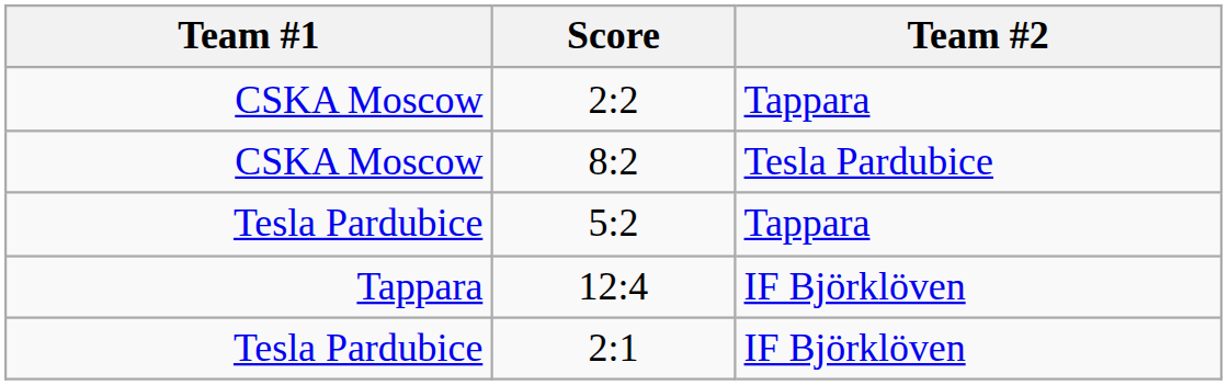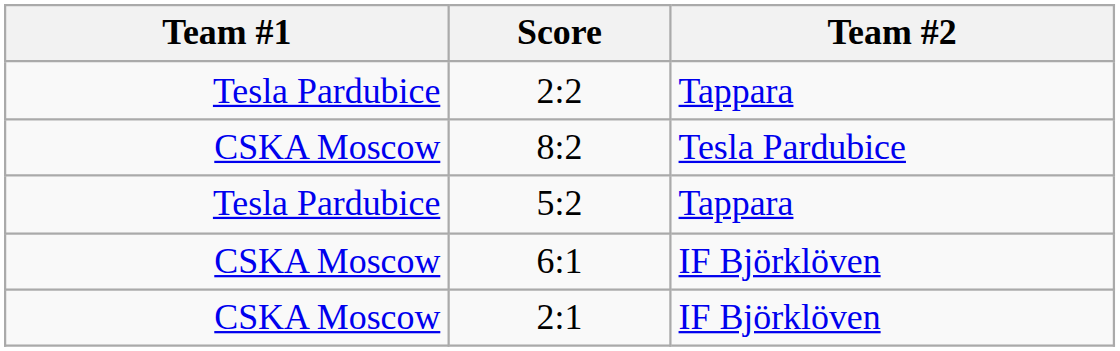 <table class="wikitable" style="text-align: center;">
 <tr>
 <th width=22%>Team #1</th>
 <th width=11%>Score</th>
 <th width=22%>Team #2</th>
 </tr>
 <tr>
-<td style="text-align: right;"><a href='#'>CSKA Moscow</a> </td>
+<td style="text-align: right;"><a href='#'>Tesla Pardubice</a> </td>
 <td>2:2</td>
 <td style="text-align: left;"> <a href='#'>Tappara</a></td>
 </tr>
 <tr>
 <td style="text-align: right;"><a href='#'>CSKA Moscow</a> </td>
 <td>8:2</td>
 <td style="text-align: left;"> <a href='#'>Tesla Pardubice</a></td>
 </tr>
 <tr>
 <td style="text-align: right;"><a href='#'>Tesla Pardubice</a> </td>
 <td>5:2</td>
 <td style="text-align: left;"> <a href='#'>Tappara</a></td>
 </tr>
 <tr>
-<td style="text-align: right;"><a href='#'>Tappara</a> </td>
-<td>12:4</td>
+<td style="text-align: right;"><a href='#'>CSKA Moscow</a> </td>
+<td>6:1</td>
 <td style="text-align: left;"> <a href='#'>IF Björklöven</a></td>
 </tr>
 <tr>
-<td style="text-align: right;"><a href='#'>Tesla Pardubice</a> </td>
+<td style="text-align: right;"><a href='#'>CSKA Moscow</a> </td>
 <td>2:1</td>
 <td style="text-align: left;"> <a href='#'>IF Björklöven</a></td>
 </tr>
 </table>
